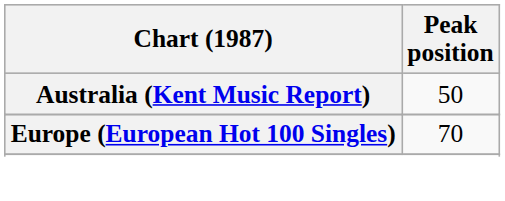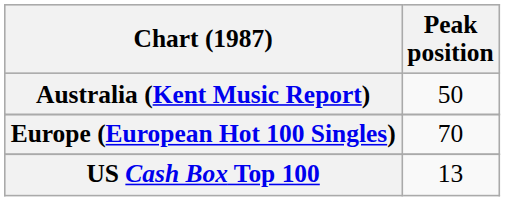 <table class="wikitable sortable plainrowheaders" style="text-align:center">
 <tr>
 <th scope="col">Chart (1987)</th>
 <th scope="col">Peak<br>position</th>
 </tr>
 <tr>
 <th scope="row">Australia (<a href='#'>Kent Music Report</a>)</th>
 <td>50</td>
 </tr>
 <tr>
 </tr>
 <tr>
 </tr>
 <tr>
 <th scope="row">Europe (<a href='#'>European Hot 100 Singles</a>)</th>
 <td>70</td>
 </tr>
 <tr>
 </tr>
 <tr>
 </tr>
 <tr>
 </tr>
 <tr>
 </tr>
 <tr>
 </tr>
 <tr>
 </tr>
 <tr>
 </tr>
 <tr>
 </tr>
 <tr>
 </tr>
+<tr>
+<th scope="row">US <a href='#'><em>Cash Box</em> Top 100</a></th>
+<td>13</td>
+</tr>
 </table>
